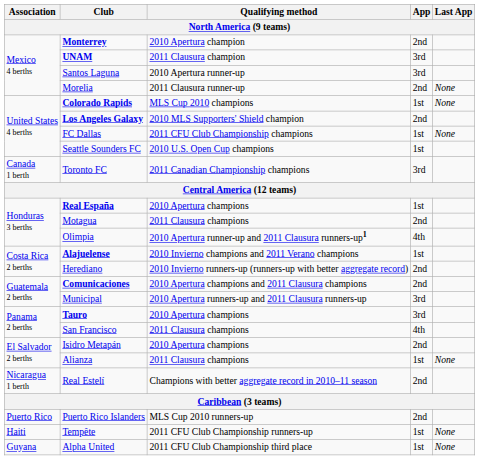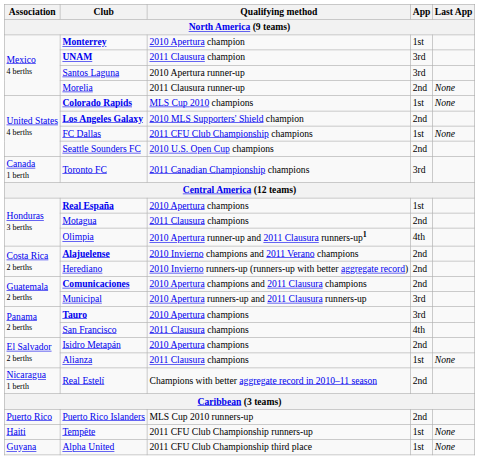 <table class="wikitable">
 <tr>
 <th>Association</th>
 <th>Club</th>
 <th>Qualifying method</th>
 <th>App</th>
 <th>Last App</th>
 </tr>
 <tr>
 <th colspan="5"><a href='#'>North America</a> (9 teams)</th>
 </tr>
 <tr>
 <td rowspan="4"> <a href='#'>Mexico</a><br><small>4 berths</small></td>
 <td><strong><a href='#'>Monterrey</a></strong></td>
 <td><a href='#'>2010 Apertura</a> champion</td>
-<td>2nd</td>
+<td>1st</td>
 <td></td>
 </tr>
 <tr>
 <td><strong><a href='#'>UNAM</a></strong></td>
 <td><a href='#'>2011 Clausura</a> champion</td>
 <td>3rd</td>
 <td></td>
 </tr>
 <tr>
 <td><a href='#'>Santos Laguna</a></td>
 <td>2010 Apertura runner-up</td>
 <td>3rd</td>
 <td></td>
 </tr>
 <tr>
 <td><a href='#'>Morelia</a></td>
 <td>2011 Clausura runner-up</td>
 <td>2nd</td>
 <td><em>None</em></td>
 </tr>
 <tr>
 <td rowspan="4"> <a href='#'>United States</a><br><small>4 berths</small></td>
 <td><strong><a href='#'>Colorado Rapids</a></strong></td>
 <td><a href='#'>MLS Cup 2010</a> champions</td>
 <td>1st</td>
 <td><em>None</em></td>
 </tr>
 <tr>
 <td><strong><a href='#'>Los Angeles Galaxy</a></strong></td>
 <td><a href='#'>2010 MLS Supporters' Shield</a> champion</td>
 <td>2nd</td>
 <td></td>
 </tr>
 <tr>
 <td><a href='#'>FC Dallas</a></td>
 <td><a href='#'>2011 CFU Club Championship</a> champions</td>
 <td>1st</td>
 <td><em>None</em></td>
 </tr>
 <tr>
 <td><a href='#'>Seattle Sounders FC</a></td>
 <td><a href='#'>2010 U.S. Open Cup</a> champions</td>
-<td>1st</td>
+<td>2nd</td>
 <td></td>
 </tr>
 <tr>
 <td> <a href='#'>Canada</a><br><small>1 berth</small></td>
 <td><a href='#'>Toronto FC</a></td>
 <td><a href='#'>2011 Canadian Championship</a> champions</td>
 <td>3rd</td>
 <td></td>
 </tr>
 <tr>
 <th colspan="5"><a href='#'>Central America</a> (12 teams)</th>
 </tr>
 <tr>
 <td rowspan="3"> <a href='#'>Honduras</a><br><small>3 berths</small></td>
 <td><strong><a href='#'>Real España</a></strong></td>
 <td><a href='#'>2010 Apertura</a> champions</td>
 <td>1st</td>
 <td></td>
 </tr>
 <tr>
 <td><a href='#'>Motagua</a></td>
 <td><a href='#'>2011 Clausura</a> champions</td>
 <td>2nd</td>
 <td></td>
 </tr>
 <tr>
 <td><a href='#'>Olimpia</a></td>
 <td><a href='#'>2010 Apertura</a> runner-up and <a href='#'>2011 Clausura</a> runners-up<sup><strong>1</strong></sup></td>
 <td>4th</td>
 <td></td>
 </tr>
 <tr>
 <td rowspan="2"> <a href='#'>Costa Rica</a><br><small>2 berths</small></td>
 <td><strong><a href='#'>Alajuelense</a></strong></td>
 <td><a href='#'>2010 Invierno</a> champions and <a href='#'>2011 Verano</a> champions</td>
-<td>1st</td>
+<td>2nd</td>
 <td></td>
 </tr>
 <tr>
 <td><a href='#'>Herediano</a></td>
 <td><a href='#'>2010 Invierno</a> runners-up (runners-up with better <a href='#'>aggregate record</a>)</td>
 <td>2nd</td>
 <td></td>
 </tr>
 <tr>
 <td rowspan="2"> <a href='#'>Guatemala</a><br><small>2 berths</small></td>
 <td><strong><a href='#'>Comunicaciones</a></strong></td>
 <td><a href='#'>2010 Apertura</a> champions and <a href='#'>2011 Clausura</a> champions</td>
 <td>2nd</td>
 <td></td>
 </tr>
 <tr>
 <td><a href='#'>Municipal</a></td>
 <td><a href='#'>2010 Apertura</a> runners-up and <a href='#'>2011 Clausura</a> runners-up</td>
 <td>3rd</td>
 <td></td>
 </tr>
 <tr>
 <td rowspan="2"> <a href='#'>Panama</a><br><small>2 berths</small></td>
 <td><strong><a href='#'>Tauro</a></strong></td>
 <td><a href='#'>2010 Apertura</a> champions</td>
 <td>3rd</td>
 <td></td>
 </tr>
 <tr>
 <td><a href='#'>San Francisco</a></td>
 <td><a href='#'>2011 Clausura</a> champions</td>
 <td>4th</td>
 <td></td>
 </tr>
 <tr>
 <td rowspan="2"> <a href='#'>El Salvador</a><br><small>2 berths</small></td>
 <td><a href='#'>Isidro Metapán</a></td>
 <td><a href='#'>2010 Apertura</a> champions</td>
 <td>2nd</td>
 <td></td>
 </tr>
 <tr>
 <td><a href='#'>Alianza</a></td>
 <td><a href='#'>2011 Clausura</a> champions</td>
 <td>1st</td>
 <td><em>None</em></td>
 </tr>
 <tr>
 <td> <a href='#'>Nicaragua</a><br><small>1 berth</small></td>
 <td><a href='#'>Real Estelí</a></td>
 <td>Champions with better <a href='#'>aggregate record in 2010–11 season</a></td>
 <td>2nd</td>
 <td></td>
 </tr>
 <tr>
 <th colspan="5"><a href='#'>Caribbean</a> (3 teams)</th>
 </tr>
 <tr>
 <td> <a href='#'>Puerto Rico</a></td>
 <td><a href='#'>Puerto Rico Islanders</a></td>
 <td>MLS Cup 2010 runners-up</td>
 <td>2nd</td>
 <td></td>
 </tr>
 <tr>
 <td> <a href='#'>Haiti</a></td>
 <td><a href='#'>Tempête</a></td>
 <td>2011 CFU Club Championship runners-up</td>
 <td>1st</td>
 <td><em>None</em></td>
 </tr>
 <tr>
 <td> <a href='#'>Guyana</a></td>
 <td><a href='#'>Alpha United</a></td>
 <td>2011 CFU Club Championship third place</td>
 <td>1st</td>
 <td><em>None</em></td>
 </tr>
 </table>
